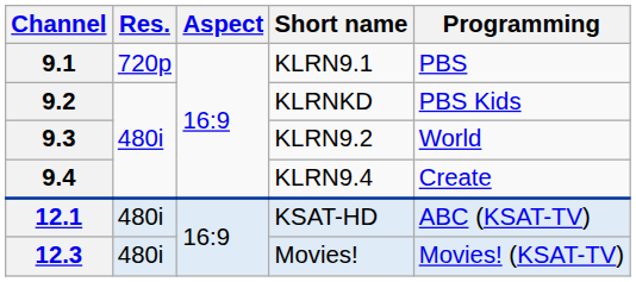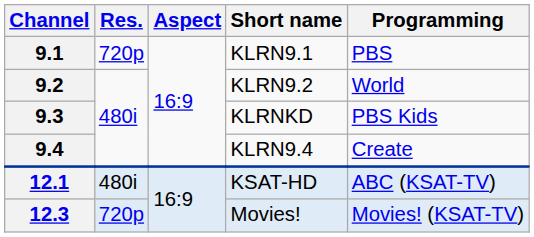 <table class="wikitable">
 <tr>
 <th scope = "col"><a href='#'>Channel</a></th>
 <th scope = "col"><a href='#'>Res.</a></th>
 <th scope = "col"><a href='#'>Aspect</a></th>
 <th scope = "col">Short name</th>
 <th scope = "col">Programming</th>
 </tr>
 <tr>
 <th scope = "row">9.1</th>
 <td><a href='#'>720p</a></td>
 <td rowspan="4"><a href='#'>16:9</a></td>
 <td>KLRN9.1</td>
 <td><a href='#'>PBS</a></td>
 </tr>
 <tr>
 <th scope = "row">9.2</th>
 <td rowspan="3"><a href='#'>480i</a></td>
-<td>KLRNKD</td>
-<td><a href='#'>PBS Kids</a></td>
+<td>KLRN9.2</td>
+<td><a href='#'>World</a></td>
 </tr>
 <tr>
 <th scope = "row">9.3</th>
-<td>KLRN9.2</td>
-<td><a href='#'>World</a></td>
+<td>KLRNKD</td>
+<td><a href='#'>PBS Kids</a></td>
 </tr>
 <tr>
 <th scope = "row">9.4</th>
 <td>KLRN9.4</td>
 <td><a href='#'>Create</a></td>
 </tr>
 <tr style="background-color:#DFEBF6; border-top: 2px solid #003399;">
 <th scope = "row"><a href='#'>12.1</a></th>
 <td>480i</td>
 <td rowspan=2>16:9</td>
 <td>KSAT-HD</td>
 <td><a href='#'>ABC</a> (<a href='#'>KSAT-TV</a>)</td>
 </tr>
 <tr style="background-color:#DFEBF6;">
 <th scope = "row"><a href='#'>12.3</a></th>
-<td>480i</td>
+<td><a href='#'>720p</a></td>
 <td>Movies!</td>
 <td><a href='#'>Movies!</a> (<a href='#'>KSAT-TV</a>)</td>
 </tr>
 </table>
